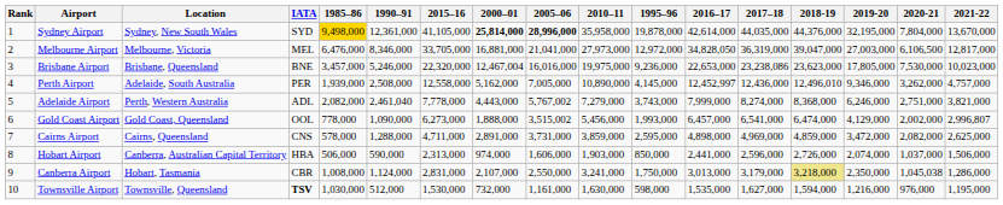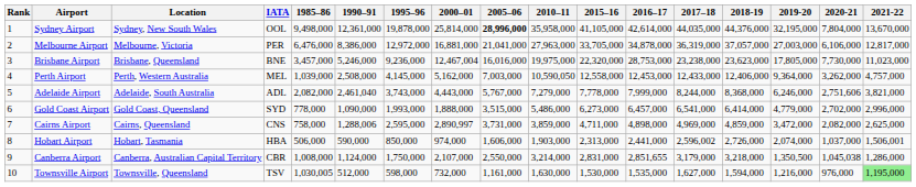 <table class="wikitable sortable" style="border-collapse:collapse; text-align:left; font-size:85%">
 <tr>
 <th>Rank</th>
 <th>Airport</th>
 <th>Location</th>
 <th><a href='#'>IATA</a></th>
 <th>1985–86</th>
 <th>1990–91</th>
-<th>2015–16</th>
+<th>1995–96</th>
 <th>2000–01</th>
 <th>2005–06</th>
 <th>2010–11</th>
-<th>1995–96</th>
+<th>2015–16</th>
 <th>2016–17</th>
 <th>2017–18</th>
 <th>2018-19</th>
 <th>2019-20</th>
 <th>2020-21</th>
 <th>2021-22</th>
 </tr>
 <tr>
 <td>1</td>
 <td><a href='#'>Sydney Airport</a></td>
 <td><a href='#'>Sydney</a>, <a href='#'>New South Wales</a></td>
-<td>SYD</td>
-<td style="background: gold;">9,498,000</td>
+<td>OOL</td>
+<td>9,498,000</td>
 <td>12,361,000</td>
-<td>41,105,000</td>
-<td><strong>25,814,000</strong></td>
+<td>19,878,000</td>
+<td>25,814,000</td>
 <td><strong>28,996,000</strong></td>
 <td>35,958,000</td>
-<td>19,878,000</td>
+<td>41,105,000</td>
 <td>42,614,000</td>
 <td>44,035,000</td>
 <td>44,376,000</td>
 <td>32,195,000</td>
 <td>7,804,000</td>
 <td>13,670,000</td>
 </tr>
 <tr>
 <td>2</td>
 <td><a href='#'>Melbourne Airport</a></td>
 <td><a href='#'>Melbourne</a>, <a href='#'>Victoria</a></td>
-<td>MEL</td>
+<td>PER</td>
 <td>6,476,000</td>
-<td>8,346,000</td>
-<td>33,705,000</td>
+<td>8,386,000</td>
+<td>12,972,000</td>
 <td>16,881,000</td>
 <td>21,041,000</td>
-<td>27,973,000</td>
-<td>12,972,000</td>
-<td>34,828,050</td>
+<td>27,963,000</td>
+<td>33,705,000</td>
+<td>34,878,000</td>
 <td>36,319,000</td>
-<td>39,047,000</td>
+<td>37,057,000</td>
 <td>27,003,000</td>
-<td>6,106,500</td>
+<td>6,106,000</td>
 <td>12,817,000</td>
 </tr>
 <tr>
 <td>3</td>
 <td><a href='#'>Brisbane Airport</a></td>
 <td><a href='#'>Brisbane</a>, <a href='#'>Queensland</a></td>
 <td>BNE</td>
 <td>3,457,000</td>
 <td>5,246,000</td>
-<td>22,320,000</td>
+<td>9,236,000</td>
 <td>12,467,004</td>
 <td>16,016,000</td>
 <td>19,975,000</td>
-<td>9,236,000</td>
-<td>22,653,000</td>
-<td>23,238,086</td>
+<td>22,320,000</td>
+<td>28,753,000</td>
+<td>23,238,000</td>
 <td>23,623,000</td>
 <td>17,805,000</td>
-<td>7,530,000</td>
-<td>10,023,000</td>
+<td>7,730,000</td>
+<td>11,023,000</td>
 </tr>
 <tr>
 <td>4</td>
 <td><a href='#'>Perth Airport</a></td>
-<td><a href='#'>Adelaide</a>, <a href='#'>South Australia</a></td>
-<td>PER</td>
-<td>1,939,000</td>
+<td><a href='#'>Perth</a>, <a href='#'>Western Australia</a></td>
+<td>MEL</td>
+<td>1,039,000</td>
 <td>2,508,000</td>
+<td>4,145,000</td>
+<td>5,162,000</td>
+<td>7,003,000</td>
+<td>10,590,050</td>
 <td>12,558,000</td>
-<td>5,162,000</td>
-<td>7,005,000</td>
-<td>10,890,000</td>
-<td>4,145,000</td>
-<td>12,452,997</td>
-<td>12,436,000</td>
-<td>12,496,010</td>
-<td>9,346,000</td>
+<td>12,453,000</td>
+<td>12,433,000</td>
+<td>12,406,000</td>
+<td>9,364,000</td>
 <td>3,262,000</td>
 <td>4,757,000</td>
 </tr>
 <tr>
 <td>5</td>
 <td><a href='#'>Adelaide Airport</a></td>
-<td><a href='#'>Perth</a>, <a href='#'>Western Australia</a></td>
+<td><a href='#'>Adelaide</a>, <a href='#'>South Australia</a></td>
 <td>ADL</td>
 <td>2,082,000</td>
 <td>2,461,040</td>
+<td>3,743,000</td>
+<td>4,443,000</td>
+<td>5,767,000</td>
+<td>7,279,000</td>
 <td>7,778,000</td>
-<td>4,443,000</td>
-<td>5,767,002</td>
-<td>7,279,000</td>
-<td>3,743,000</td>
 <td>7,999,000</td>
-<td>8,274,000</td>
+<td>8,244,000</td>
 <td>8,368,000</td>
 <td>6,246,000</td>
-<td>2,751,000</td>
+<td>2,751,606</td>
 <td>3,821,000</td>
 </tr>
 <tr>
 <td>6</td>
 <td><a href='#'>Gold Coast Airport</a></td>
 <td><a href='#'>Gold Coast, Queensland</a></td>
-<td>OOL</td>
+<td>SYD</td>
 <td>778,000</td>
 <td>1,090,000</td>
+<td>1,993,000</td>
+<td>1,888,000</td>
+<td>3,515,000</td>
+<td>5,486,000</td>
 <td>6,273,000</td>
-<td>1,888,000</td>
-<td>3,515,002</td>
-<td>5,456,000</td>
-<td>1,993,000</td>
 <td>6,457,000</td>
 <td>6,541,000</td>
-<td>6,474,000</td>
-<td>4,129,000</td>
-<td>2,002,000</td>
-<td>2,996,807</td>
+<td>6,414,000</td>
+<td>4,779,000</td>
+<td>2,702,000</td>
+<td>2,996,000</td>
 </tr>
 <tr>
 <td>7</td>
 <td><a href='#'>Cairns Airport</a></td>
 <td><a href='#'>Cairns</a>, <a href='#'>Queensland</a></td>
 <td>CNS</td>
-<td>578,000</td>
-<td>1,288,000</td>
-<td>4,711,000</td>
-<td>2,891,000</td>
+<td>758,000</td>
+<td>1,288,006</td>
+<td>2,595,000</td>
+<td>2,890,997</td>
 <td>3,731,000</td>
 <td>3,859,000</td>
-<td>2,595,000</td>
+<td>4,711,000</td>
 <td>4,898,000</td>
 <td>4,969,000</td>
 <td>4,859,000</td>
 <td>3,472,000</td>
 <td>2,082,000</td>
 <td>2,625,000</td>
 </tr>
 <tr>
 <td>8</td>
 <td><a href='#'>Hobart Airport</a></td>
-<td><a href='#'>Canberra</a>, <a href='#'>Australian Capital Territory</a></td>
+<td><a href='#'>Hobart</a>, <a href='#'>Tasmania</a></td>
 <td>HBA</td>
 <td>506,000</td>
 <td>590,000</td>
-<td>2,313,000</td>
+<td>850,000</td>
 <td>974,000</td>
 <td>1,606,000</td>
 <td>1,903,000</td>
-<td>850,000</td>
+<td>2,313,000</td>
 <td>2,441,000</td>
-<td>2,596,000</td>
+<td>2,596,002</td>
 <td>2,726,000</td>
 <td>2,074,000</td>
 <td>1,037,000</td>
-<td>1,506,000</td>
+<td>1,506,001</td>
 </tr>
 <tr>
 <td>9</td>
 <td><a href='#'>Canberra Airport</a></td>
-<td><a href='#'>Hobart</a>, <a href='#'>Tasmania</a></td>
+<td><a href='#'>Canberra</a>, <a href='#'>Australian Capital Territory</a></td>
 <td>CBR</td>
 <td>1,008,000</td>
 <td>1,124,000</td>
-<td>2,831,000</td>
+<td>1,750,000</td>
 <td>2,107,000</td>
 <td>2,550,000</td>
-<td>3,241,000</td>
-<td>1,750,000</td>
-<td>3,013,000</td>
+<td>3,214,000</td>
+<td>2,831,000</td>
+<td>2,851,655</td>
 <td>3,179,000</td>
-<td style="background: khaki;">3,218,000</td>
-<td>2,350,000</td>
+<td>3,218,000</td>
+<td>1,350,500</td>
 <td>1,045,038</td>
 <td>1,286,000</td>
 </tr>
 <tr>
 <td>10</td>
 <td><a href='#'>Townsville Airport</a></td>
 <td><a href='#'>Townsville</a>, <a href='#'>Queensland</a></td>
-<td><strong>TSV</strong></td>
-<td>1,030,000</td>
+<td>TSV</td>
+<td>1,030,005</td>
 <td>512,000</td>
-<td>1,530,000</td>
+<td>598,000</td>
 <td>732,000</td>
 <td>1,161,000</td>
 <td>1,630,000</td>
-<td>598,000</td>
+<td>1,530,000</td>
 <td>1,535,000</td>
 <td>1,627,000</td>
 <td>1,594,000</td>
 <td>1,216,000</td>
 <td>976,000</td>
-<td>1,195,000</td>
+<td style="background: lightgreen;">1,195,000</td>
 </tr>
 </table>
